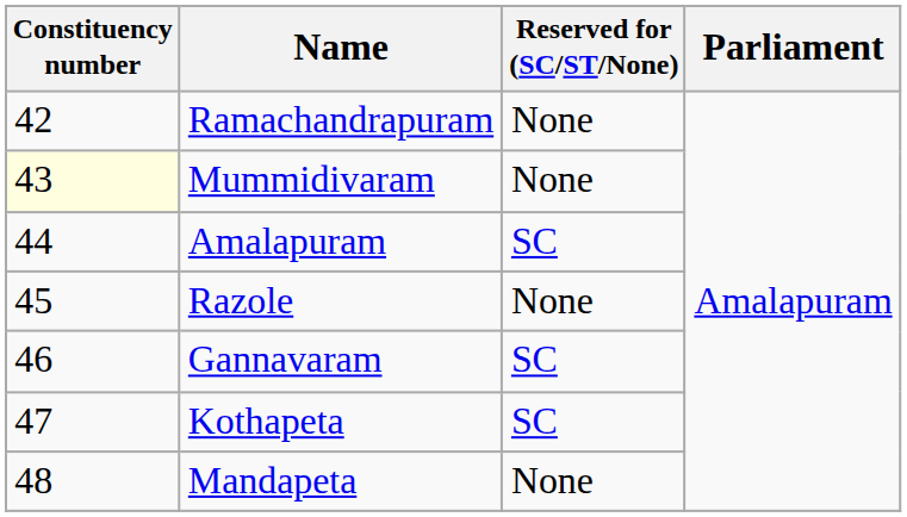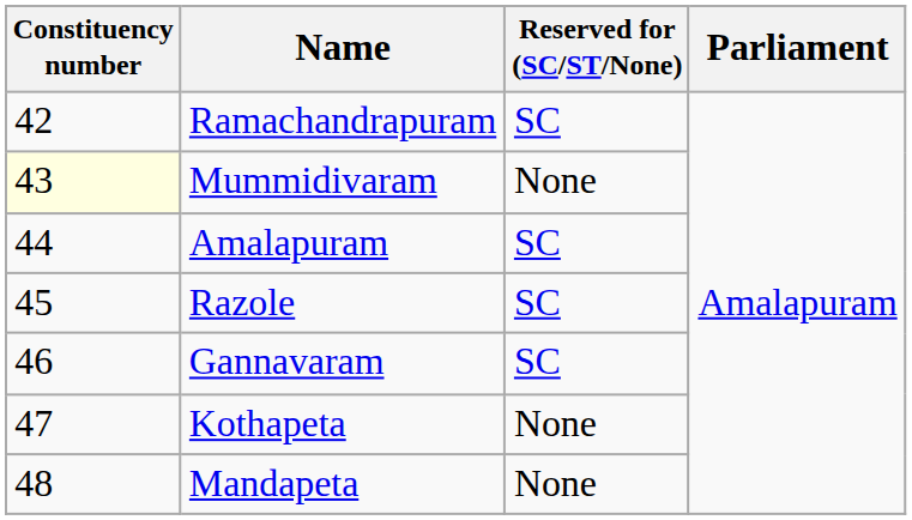 <table class="wikitable sortable">
 <tr>
 <th width="50px" style="font-size:75%">Constituency number</th>
 <th>Name</th>
 <th style="font-size:75%">Reserved for<br>(<a href='#'>SC</a>/<a href='#'>ST</a>/None)</th>
 <th>Parliament</th>
 </tr>
 <tr>
 <td>42</td>
 <td><a href='#'>Ramachandrapuram</a></td>
-<td>None</td>
+<td><a href='#'>SC</a></td>
 <td rowspan="7"><a href='#'>Amalapuram</a></td>
 </tr>
 <tr>
 <td style="background: lightyellow;">43</td>
 <td><a href='#'>Mummidivaram</a></td>
 <td>None</td>
 </tr>
 <tr>
 <td>44</td>
 <td><a href='#'>Amalapuram</a></td>
 <td><a href='#'>SC</a></td>
 </tr>
 <tr>
 <td>45</td>
 <td><a href='#'>Razole</a></td>
-<td>None</td>
+<td><a href='#'>SC</a></td>
 </tr>
 <tr>
 <td>46</td>
 <td><a href='#'>Gannavaram</a></td>
 <td><a href='#'>SC</a></td>
 </tr>
 <tr>
 <td>47</td>
 <td><a href='#'>Kothapeta</a></td>
-<td><a href='#'>SC</a></td>
+<td>None</td>
 </tr>
 <tr>
 <td>48</td>
 <td><a href='#'>Mandapeta</a></td>
 <td>None</td>
 </tr>
 </table>
